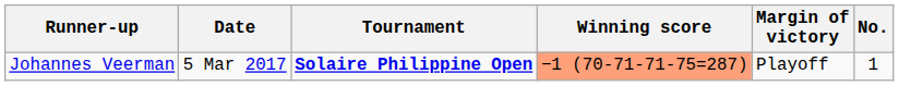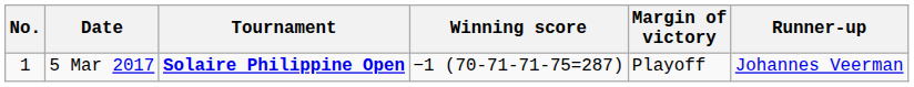 <table class="wikitable" style="font-size:95%;">
 <tr>
-<th>Runner-up</th>
+<th>No.</th>
 <th>Date</th>
 <th>Tournament</th>
 <th>Winning score</th>
 <th>Margin of<br>victory</th>
-<th>No.</th>
+<th>Runner-up</th>
 </tr>
 <tr>
-<td> <a href='#'>Johannes Veerman</a></td>
+<td align=center>1</td>
 <td align=right>5 Mar <a href='#'>2017</a></td>
 <td><strong><a href='#'>Solaire Philippine Open</a></strong></td>
-<td style="background: lightsalmon;">−1 (70-71-71-75=287)</td>
+<td>−1 (70-71-71-75=287)</td>
 <td>Playoff</td>
-<td align=center>1</td>
+<td> <a href='#'>Johannes Veerman</a></td>
 </tr>
 </table>
